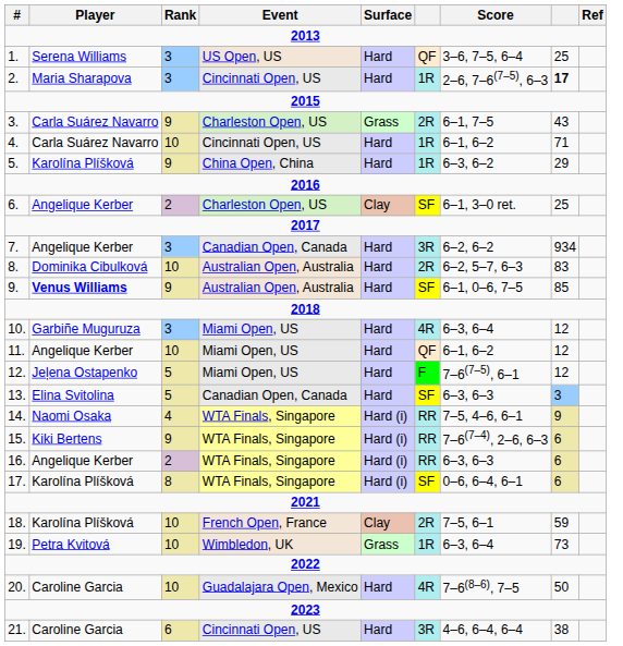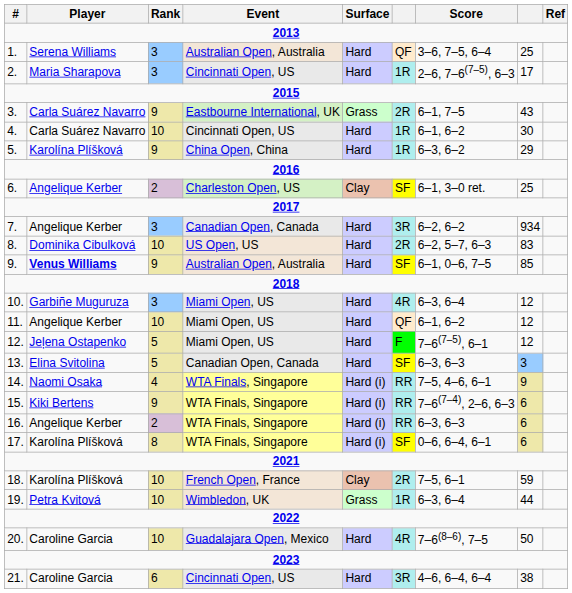 <table class="wikitable sortable">
 <tr>
 <th class="unsortable">#</th>
 <th>Player</th>
 <th>Rank</th>
 <th>Event</th>
 <th>Surface</th>
 <th class="unsortable"></th>
 <th class="unsortable">Score</th>
 <th class="unsortable"></th>
 <th class="unsortable">Ref</th>
 </tr>
 <tr>
 <td colspan=9 style=text-align:center><strong><a href='#'>2013</a></strong></td>
 </tr>
 <tr>
 <td>1.</td>
 <td> <a href='#'>Serena Williams</a></td>
 <td style=background:#9cf>3</td>
-<td style=background:#f3e6d7><a href='#'>US Open</a>, US</td>
+<td style=background:#f3e6d7><a href='#'>Australian Open</a>, Australia</td>
 <td style=background:#ccf>Hard</td>
 <td style=background:#ffebcd>QF</td>
 <td>3–6, 7–5, 6–4</td>
 <td>25</td>
 <td></td>
 </tr>
 <tr>
 <td>2.</td>
 <td> <a href='#'>Maria Sharapova</a></td>
 <td style=background:#9cf>3</td>
 <td style=background:#e9e9e9><a href='#'>Cincinnati Open</a>, US</td>
 <td style=background:#ccf>Hard</td>
 <td style="background:#afeeee;">1R</td>
 <td>2–6, 7–6<sup>(7–5)</sup>, 6–3</td>
-<td><strong>17</strong></td>
+<td>17</td>
 <td></td>
 </tr>
 <tr>
 <td colspan=9 style=text-align:center><strong><a href='#'>2015</a></strong></td>
 </tr>
 <tr>
 <td>3.</td>
 <td> <a href='#'>Carla Suárez Navarro</a></td>
 <td style=background:#eee8aa>9</td>
-<td style=background:#d4f1c5><a href='#'>Charleston Open</a>, US</td>
+<td style=background:#d4f1c5><a href='#'>Eastbourne International</a>, UK</td>
 <td style=background:#cfc>Grass</td>
 <td style=background:#afeeee>2R</td>
 <td>6–1, 7–5</td>
 <td>43</td>
 <td></td>
 </tr>
 <tr>
 <td>4.</td>
 <td> Carla Suárez Navarro</td>
 <td style=background:#eee8aa>10</td>
 <td style=background:#e9e9e9>Cincinnati Open, US</td>
 <td style=background:#ccf>Hard</td>
 <td style=background:#afeeee>1R</td>
 <td>6–1, 6–2</td>
-<td>71</td>
+<td>30</td>
 <td></td>
 </tr>
 <tr>
 <td>5.</td>
 <td> <a href='#'>Karolína Plíšková</a></td>
 <td style=background:#eee8aa>9</td>
 <td style=background:#e9e9e9><a href='#'>China Open</a>, China</td>
 <td style=background:#ccf>Hard</td>
 <td style=background:#afeeee>1R</td>
 <td>6–3, 6–2</td>
 <td>29</td>
 <td></td>
 </tr>
 <tr>
 <td colspan=9 style=text-align:center><strong><a href='#'>2016</a></strong></td>
 </tr>
 <tr>
 <td>6.</td>
 <td> <a href='#'>Angelique Kerber</a></td>
 <td style=background:thistle>2</td>
 <td style=background:#d4f1c5><a href='#'>Charleston Open</a>, US</td>
 <td style=background:#ebc2af>Clay</td>
 <td style=background:yellow>SF</td>
 <td>6–1, 3–0 ret.</td>
 <td>25</td>
 <td></td>
 </tr>
 <tr>
 <td colspan=9 style=text-align:center><strong><a href='#'>2017</a></strong></td>
 </tr>
 <tr>
 <td>7.</td>
 <td> Angelique Kerber</td>
 <td style=background:#9cf>3</td>
 <td style=background:#e9e9e9><a href='#'>Canadian Open</a>, Canada</td>
 <td style=background:#ccf>Hard</td>
 <td style=background:#afeeee>3R</td>
 <td>6–2, 6–2</td>
 <td>934</td>
 <td></td>
 </tr>
 <tr>
 <td>8.</td>
 <td> <a href='#'>Dominika Cibulková</a></td>
 <td style=background:#eee8aa>10</td>
-<td style=background:#f3e6d7><a href='#'>Australian Open</a>, Australia</td>
+<td style=background:#f3e6d7><a href='#'>US Open</a>, US</td>
 <td style=background:#ccf>Hard</td>
 <td style=background:#afeeee>2R</td>
 <td>6–2, 5–7, 6–3</td>
 <td>83</td>
 <td></td>
 </tr>
 <tr>
 <td>9.</td>
 <td><strong> <a href='#'>Venus Williams</a></strong></td>
 <td style=background:#eee8aa>9</td>
 <td style=background:#f3e6d7><a href='#'>Australian Open</a>, Australia</td>
 <td style=background:#ccf>Hard</td>
 <td style=background:yellow>SF</td>
 <td>6–1, 0–6, 7–5</td>
 <td>85</td>
 <td></td>
 </tr>
 <tr>
 <td colspan=9 style=text-align:center><strong><a href='#'>2018</a></strong></td>
 </tr>
 <tr>
 <td>10.</td>
 <td> <a href='#'>Garbiñe Muguruza</a></td>
 <td style=background:#9cf>3</td>
 <td style=background:#e9e9e9><a href='#'>Miami Open</a>, US</td>
 <td style=background:#ccf>Hard</td>
 <td style=background:#afeeee>4R</td>
 <td>6–3, 6–4</td>
 <td>12</td>
 <td></td>
 </tr>
 <tr>
 <td>11.</td>
 <td> Angelique Kerber</td>
 <td bgcolor=eee8aa>10</td>
 <td style=background:#e9e9e9>Miami Open, US</td>
 <td style=background:#ccf>Hard</td>
 <td style=background:#ffebcd>QF</td>
 <td>6–1, 6–2</td>
 <td>12</td>
 <td></td>
 </tr>
 <tr>
 <td>12.</td>
 <td> <a href='#'>Jeļena Ostapenko</a></td>
 <td bgcolor=eee8aa>5</td>
 <td style=background:#e9e9e9>Miami Open, US</td>
 <td style=background:#ccf>Hard</td>
 <td style=background:lime>F</td>
 <td>7–6<sup>(7–5)</sup>, 6–1</td>
 <td>12</td>
 <td></td>
 </tr>
 <tr>
 <td>13.</td>
 <td> <a href='#'>Elina Svitolina</a></td>
 <td bgcolor=eee8aa>5</td>
 <td style=background:#e9e9e9>Canadian Open, Canada</td>
 <td style=background:#ccf>Hard</td>
 <td style=background:yellow>SF</td>
 <td>6–3, 6–3</td>
 <td style=background:#9cf>3</td>
 <td></td>
 </tr>
 <tr>
 <td>14.</td>
 <td> <a href='#'>Naomi Osaka</a></td>
 <td bgcolor=eee8aa>4</td>
 <td style=background:#ffff99><a href='#'>WTA Finals</a>, Singapore</td>
 <td style=background:#ccf>Hard (i)</td>
 <td style=background:#afeeee>RR</td>
 <td>7–5, 4–6, 6–1</td>
 <td style=background:#eee8aa>9</td>
 <td></td>
 </tr>
 <tr>
 <td>15.</td>
 <td> <a href='#'>Kiki Bertens</a></td>
 <td bgcolor=eee8aa>9</td>
 <td style=background:#ffff99>WTA Finals, Singapore</td>
 <td style=background:#ccf>Hard (i)</td>
 <td style=background:#afeeee>RR</td>
 <td>7–6<sup>(7–4)</sup>, 2–6, 6–3</td>
 <td style=background:#eee8aa>6</td>
 <td></td>
 </tr>
 <tr>
 <td>16.</td>
 <td> Angelique Kerber</td>
 <td style=background:thistle>2</td>
 <td style=background:#ffff99>WTA Finals, Singapore</td>
 <td style=background:#ccf>Hard (i)</td>
 <td style=background:#afeeee>RR</td>
 <td>6–3, 6–3</td>
 <td style=background:#eee8aa>6</td>
 <td></td>
 </tr>
 <tr>
 <td>17.</td>
 <td> Karolína Plíšková</td>
 <td style=background:#eee8aa>8</td>
 <td style=background:#ffff99>WTA Finals, Singapore</td>
 <td style=background:#ccf>Hard (i)</td>
 <td style=background:yellow>SF</td>
 <td>0–6, 6–4, 6–1</td>
 <td style=background:#eee8aa>6</td>
 <td></td>
 </tr>
 <tr>
 <td colspan=9 style=text-align:center><strong><a href='#'>2021</a></strong></td>
 </tr>
 <tr>
 <td>18.</td>
 <td> Karolína Plíšková</td>
 <td style="background:#eee8aa">10</td>
 <td style="background:#f3e6d7"><a href='#'>French Open</a>, France</td>
 <td style="background:#ebc2af">Clay</td>
 <td style="background:#afeeee">2R</td>
 <td>7–5, 6–1</td>
 <td>59</td>
 <td></td>
 </tr>
 <tr>
 <td>19.</td>
 <td> <a href='#'>Petra Kvitová</a></td>
 <td style="background:#eee8aa;">10</td>
 <td style="background:#f3e6d7;"><a href='#'>Wimbledon</a>, UK</td>
 <td style="background:#ccffcc;">Grass</td>
 <td style="background:#afeeee;">1R</td>
 <td>6–3, 6–4</td>
-<td>73</td>
+<td>44</td>
 <td></td>
 </tr>
 <tr>
 <td colspan=9 style=text-align:center><strong><a href='#'>2022</a></strong></td>
 </tr>
 <tr>
 <td>20.</td>
 <td> Caroline Garcia</td>
 <td style="background:#eee8aa">10</td>
 <td style="background:#e9e9e9"><a href='#'>Guadalajara Open</a>, Mexico</td>
 <td style="background:#ccf">Hard</td>
 <td style="background:#afeeee">4R</td>
 <td>7–6<sup>(8–6)</sup>, 7–5</td>
 <td>50</td>
 <td></td>
 </tr>
 <tr>
 <td colspan=9 style=text-align:center><strong><a href='#'>2023</a></strong></td>
 </tr>
 <tr>
 <td>21.</td>
 <td> Caroline Garcia</td>
 <td style="background:#eee8aa">6</td>
 <td style="background:#e9e9e9"><a href='#'>Cincinnati Open</a>, US</td>
 <td style="background:#ccf">Hard</td>
 <td style="background:#afeeee">3R</td>
 <td>4–6, 6–4, 6–4</td>
 <td>38</td>
 <td></td>
 </tr>
 </table>
